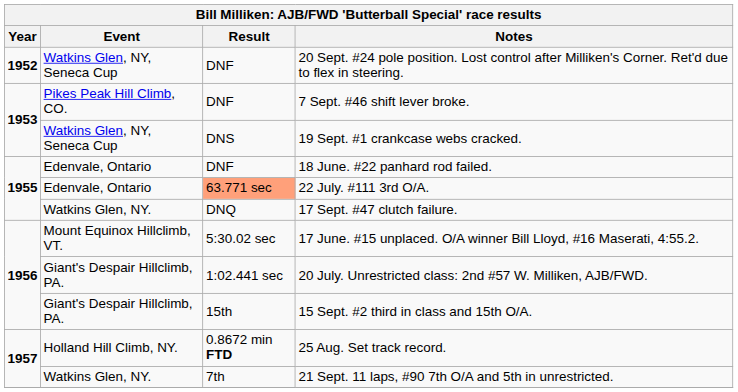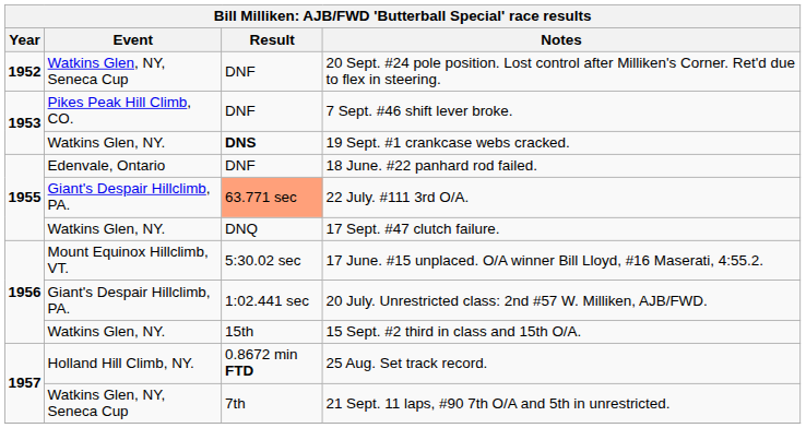 <table class="wikitable">
 <tr>
 <th colspan=4>Bill Milliken: AJB/FWD 'Butterball Special' race results</th>
 </tr>
 <tr>
 <th width="*">Year</th>
 <th width="*">Event</th>
 <th width="*">Result</th>
 <th width="*">Notes</th>
 </tr>
 <tr>
 <td><strong>1952</strong></td>
 <td><a href='#'>Watkins Glen</a>, NY, Seneca Cup</td>
 <td>DNF</td>
 <td>20 Sept. #24 pole position. Lost control after Milliken's Corner. Ret'd due to flex in steering.</td>
 </tr>
 <tr>
 <td rowspan=2><strong>1953</strong></td>
 <td><a href='#'>Pikes Peak Hill Climb</a>, CO.</td>
 <td>DNF</td>
 <td>7 Sept. #46 shift lever broke.</td>
 </tr>
 <tr>
-<td><a href='#'>Watkins Glen</a>, NY, Seneca Cup</td>
-<td>DNS</td>
+<td>Watkins Glen, NY.</td>
+<td><strong>DNS</strong></td>
 <td>19 Sept. #1 crankcase webs cracked.</td>
 </tr>
 <tr>
 <td rowspan=3><strong>1955</strong></td>
 <td>Edenvale, Ontario</td>
 <td>DNF</td>
 <td>18 June. #22 panhard rod failed.</td>
 </tr>
 <tr>
-<td>Edenvale, Ontario</td>
+<td><a href='#'>Giant's Despair Hillclimb</a>, PA.</td>
 <td style="background: lightsalmon;">63.771 sec</td>
 <td>22 July. #111 3rd O/A.</td>
 </tr>
 <tr>
 <td>Watkins Glen, NY.</td>
 <td>DNQ</td>
 <td>17 Sept. #47 clutch failure.</td>
 </tr>
 <tr>
 <td rowspan=3><strong>1956</strong></td>
 <td>Mount Equinox Hillclimb, VT.</td>
 <td>5:30.02 sec</td>
 <td> 17 June. #15 unplaced. O/A winner Bill Lloyd, #16 Maserati, 4:55.2.</td>
 </tr>
 <tr>
 <td>Giant's Despair Hillclimb, PA.</td>
 <td>1:02.441 sec</td>
 <td> 20 July. Unrestricted class: 2nd #57 W. Milliken, AJB/FWD.</td>
 </tr>
 <tr>
-<td>Giant's Despair Hillclimb, PA.</td>
+<td>Watkins Glen, NY.</td>
 <td>15th</td>
 <td>15 Sept. #2 third in class and 15th O/A.</td>
 </tr>
 <tr>
 <td rowspan=2><strong>1957</strong></td>
 <td>Holland Hill Climb, NY.</td>
 <td>0.8672 min <strong>FTD</strong></td>
 <td>25 Aug. Set track record.</td>
 </tr>
 <tr>
-<td>Watkins Glen, NY.</td>
+<td>Watkins Glen, NY, Seneca Cup</td>
 <td>7th</td>
 <td> 21 Sept. 11 laps, #90 7th O/A and 5th in unrestricted.</td>
 </tr>
 <tr>
 </tr>
 </table>
